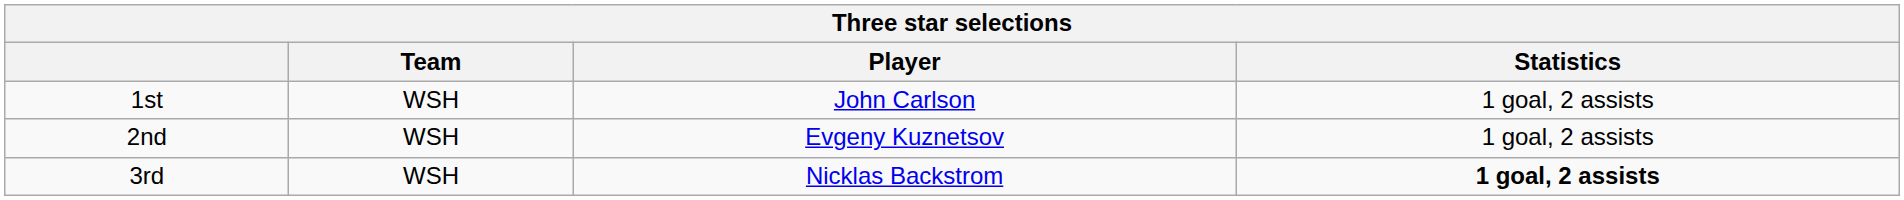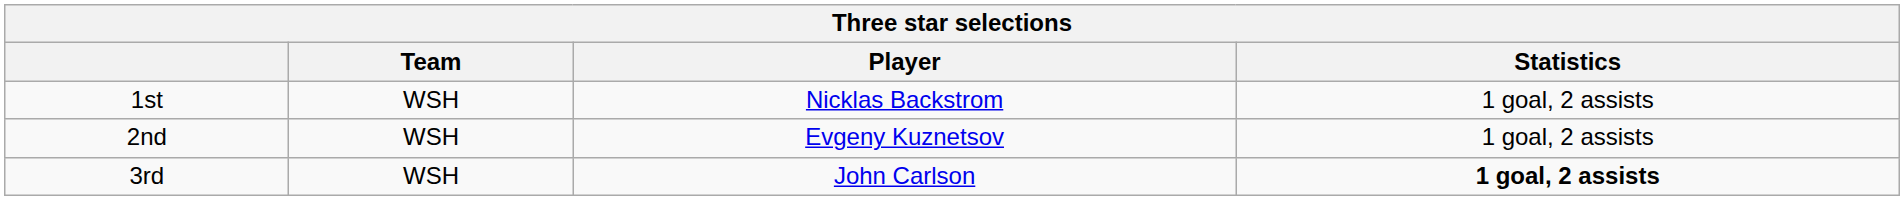 <table class="wikitable" style="width:100%;text-align: center;">
 <tr>
 <th colspan=4>Three star selections</th>
 </tr>
 <tr>
 <th style="width:15%;"></th>
 <th style="width:15%;">Team</th>
 <th style="width:35%;">Player</th>
 <th style="width:35%;">Statistics</th>
 </tr>
 <tr>
 <td>1st</td>
 <td>WSH</td>
-<td><a href='#'>John Carlson</a></td>
+<td><a href='#'>Nicklas Backstrom</a></td>
 <td>1 goal, 2 assists</td>
 </tr>
 <tr>
 <td>2nd</td>
 <td>WSH</td>
 <td><a href='#'>Evgeny Kuznetsov</a></td>
 <td>1 goal, 2 assists</td>
 </tr>
 <tr>
 <td>3rd</td>
 <td>WSH</td>
-<td><a href='#'>Nicklas Backstrom</a></td>
+<td><a href='#'>John Carlson</a></td>
 <td><strong>1 goal, 2 assists</strong></td>
 </tr>
 </table>
